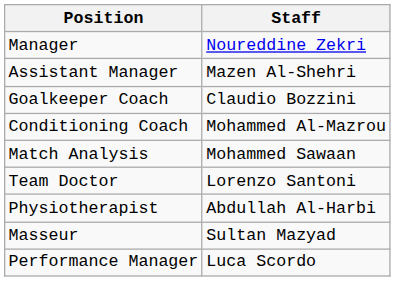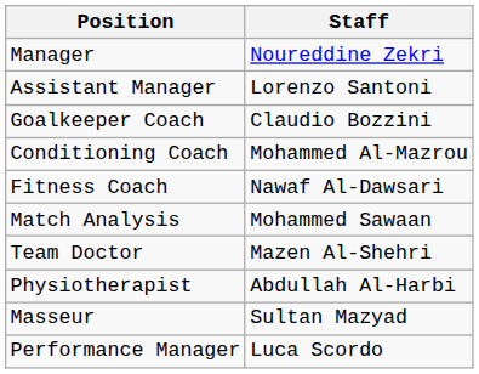 <table class="wikitable">
 <tr>
 <th>Position</th>
 <th>Staff</th>
 </tr>
 <tr>
 <td>Manager</td>
 <td> <a href='#'>Noureddine Zekri</a></td>
 </tr>
 <tr>
 <td>Assistant Manager</td>
-<td> Mazen Al-Shehri</td>
+<td> Lorenzo Santoni</td>
 </tr>
 <tr>
 <td>Goalkeeper Coach</td>
 <td> Claudio Bozzini</td>
 </tr>
 <tr>
 <td>Conditioning Coach</td>
 <td> Mohammed Al-Mazrou</td>
 </tr>
 <tr>
+<td>Fitness Coach</td>
+<td> Nawaf Al-Dawsari</td>
+</tr>
+<tr>
 <td>Match Analysis</td>
 <td> Mohammed Sawaan</td>
 </tr>
 <tr>
 <td>Team Doctor</td>
-<td> Lorenzo Santoni</td>
+<td> Mazen Al-Shehri</td>
 </tr>
 <tr>
 <td>Physiotherapist</td>
 <td> Abdullah Al-Harbi</td>
 </tr>
 <tr>
 <td>Masseur</td>
 <td> Sultan Mazyad</td>
 </tr>
 <tr>
 <td>Performance Manager</td>
 <td> Luca Scordo</td>
 </tr>
 </table>
